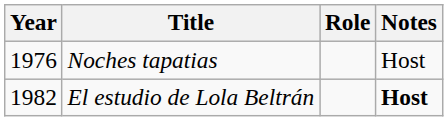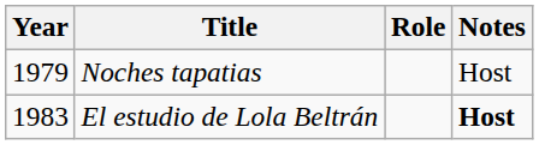 <table class="wikitable sortable">
 <tr>
 <th>Year</th>
 <th>Title</th>
 <th>Role</th>
 <th class="unsortable">Notes</th>
 </tr>
 <tr>
-<td>1976</td>
+<td>1979</td>
 <td><em>Noches tapatias</em></td>
 <td></td>
 <td>Host</td>
 </tr>
 <tr>
-<td>1982</td>
+<td>1983</td>
 <td><em>El estudio de Lola Beltrán</em></td>
 <td></td>
 <td><strong>Host</strong></td>
 </tr>
 </table>
